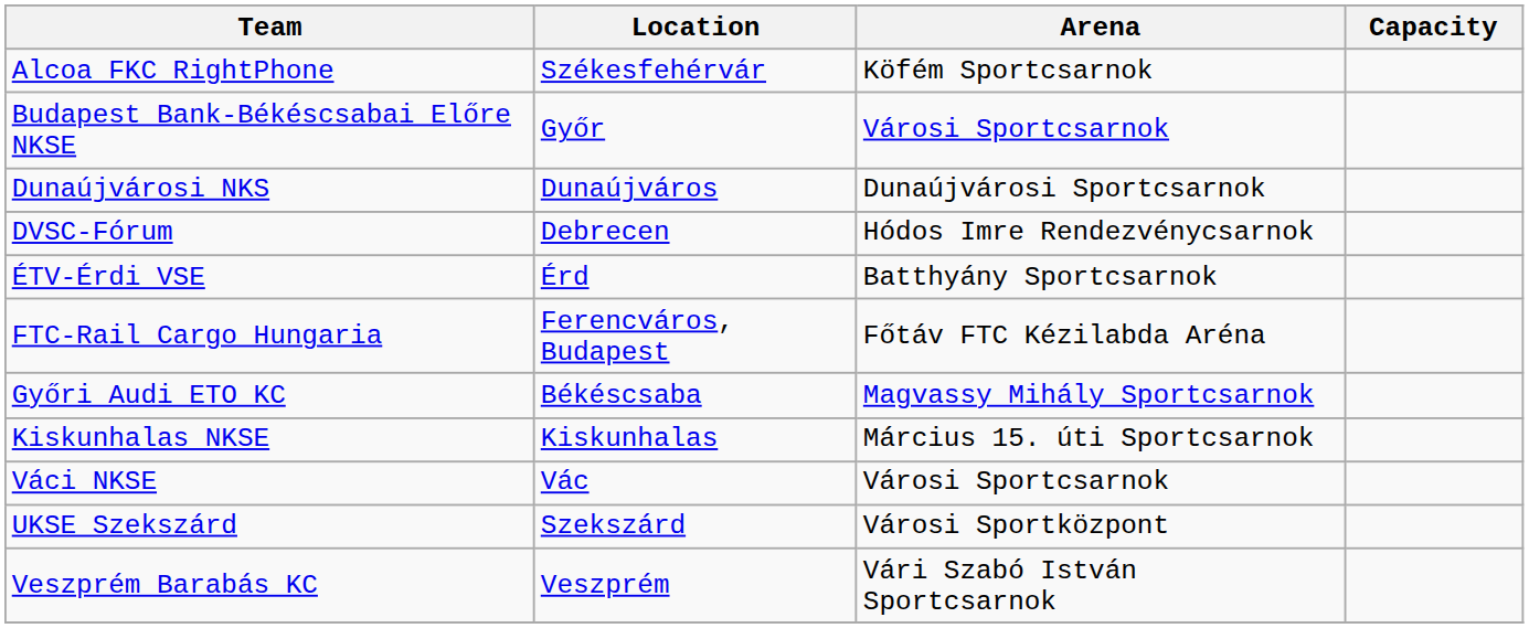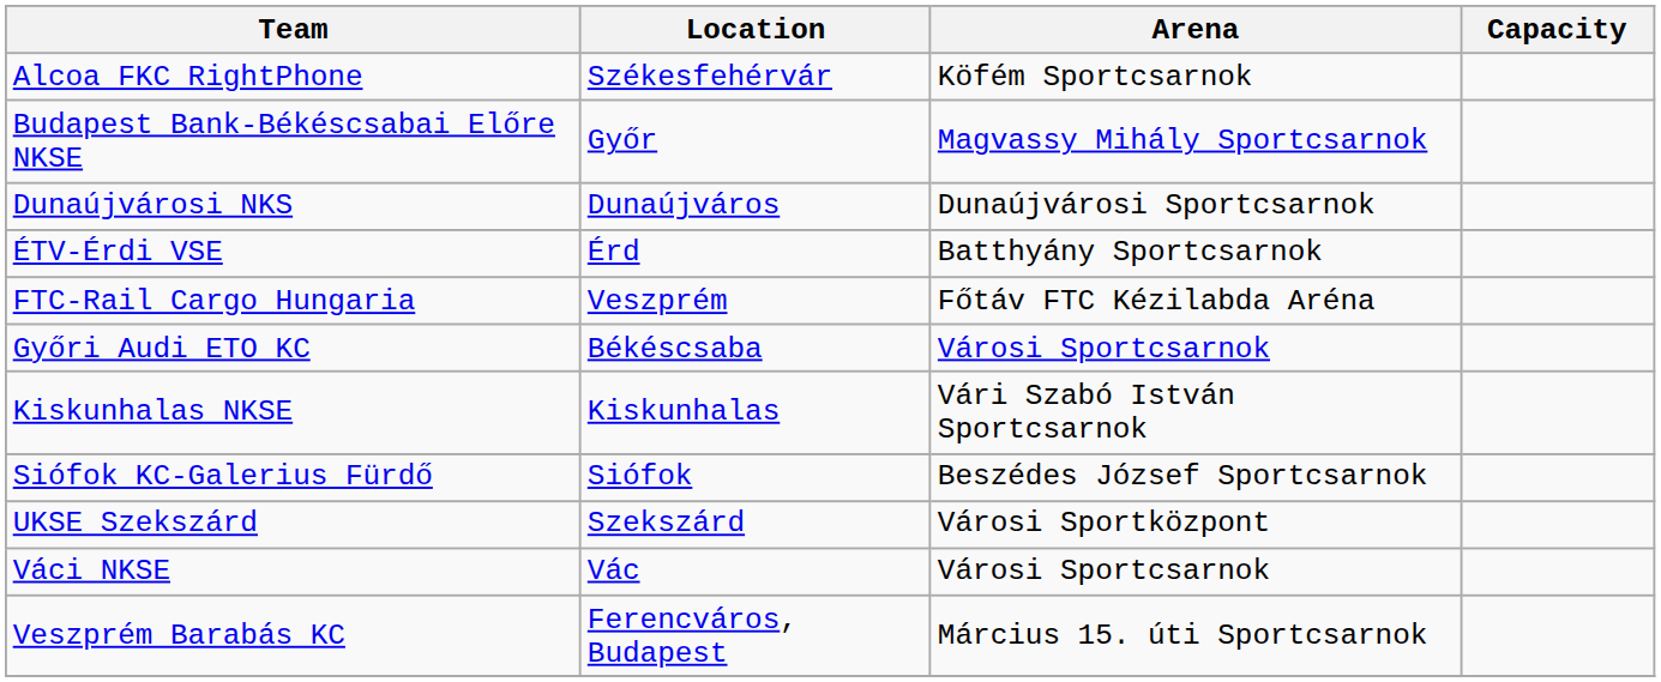 <table class="wikitable sortable" style="text-align: left;">
 <tr>
 <th class="unsortable">Team</th>
 <th class="unsortable">Location</th>
 <th class="unsortable">Arena</th>
 <th align="center">Capacity</th>
 </tr>
 <tr>
 <td width="250"><a href='#'>Alcoa FKC RightPhone</a></td>
 <td width="150"><a href='#'>Székesfehérvár</a></td>
 <td width="230">Köfém Sportcsarnok</td>
 <td width="80" align="center"></td>
 </tr>
 <tr>
 <td><a href='#'>Budapest Bank-Békéscsabai Előre NKSE</a></td>
 <td><a href='#'>Győr</a></td>
-<td><a href='#'>Városi Sportcsarnok</a></td>
+<td><a href='#'>Magvassy Mihály Sportcsarnok</a></td>
 <td align="center"></td>
 </tr>
 <tr>
 <td><a href='#'>Dunaújvárosi NKS</a></td>
 <td><a href='#'>Dunaújváros</a></td>
 <td>Dunaújvárosi Sportcsarnok</td>
-<td align="center"></td>
-</tr>
-<tr>
-<td><a href='#'>DVSC-Fórum</a></td>
-<td><a href='#'>Debrecen</a></td>
-<td>Hódos Imre Rendezvénycsarnok</td>
 <td align="center"></td>
 </tr>
 <tr>
 <td><a href='#'>ÉTV-Érdi VSE</a></td>
 <td><a href='#'>Érd</a></td>
 <td>Batthyány Sportcsarnok</td>
 <td align="center"></td>
 </tr>
 <tr>
 <td><a href='#'>FTC-Rail Cargo Hungaria</a></td>
-<td><a href='#'>Ferencváros</a>, <a href='#'>Budapest</a></td>
+<td><a href='#'>Veszprém</a></td>
 <td>Főtáv FTC Kézilabda Aréna</td>
 <td align="center"></td>
 </tr>
 <tr>
 <td><a href='#'>Győri Audi ETO KC</a></td>
 <td><a href='#'>Békéscsaba</a></td>
-<td><a href='#'>Magvassy Mihály Sportcsarnok</a></td>
+<td><a href='#'>Városi Sportcsarnok</a></td>
 <td align="center"></td>
 </tr>
 <tr>
 <td><a href='#'>Kiskunhalas NKSE</a></td>
 <td><a href='#'>Kiskunhalas</a></td>
-<td>Március 15. úti Sportcsarnok</td>
+<td>Vári Szabó István Sportcsarnok</td>
+<td align="center"></td>
+</tr>
+<tr>
+<td><a href='#'>Siófok KC-Galerius Fürdő</a></td>
+<td><a href='#'>Siófok</a></td>
+<td>Beszédes József Sportcsarnok</td>
+<td align="center"></td>
+</tr>
+<tr>
+<td><a href='#'>UKSE Szekszárd</a></td>
+<td><a href='#'>Szekszárd</a></td>
+<td>Városi Sportközpont</td>
 <td align="center"></td>
 </tr>
 <tr>
 <td><a href='#'>Váci NKSE</a></td>
 <td><a href='#'>Vác</a></td>
 <td>Városi Sportcsarnok</td>
 <td align="center"></td>
 </tr>
 <tr>
-<td><a href='#'>UKSE Szekszárd</a></td>
-<td><a href='#'>Szekszárd</a></td>
-<td>Városi Sportközpont</td>
-<td align="center"></td>
-</tr>
-<tr>
 <td><a href='#'>Veszprém Barabás KC</a></td>
-<td><a href='#'>Veszprém</a></td>
-<td>Vári Szabó István Sportcsarnok</td>
+<td><a href='#'>Ferencváros</a>, <a href='#'>Budapest</a></td>
+<td>Március 15. úti Sportcsarnok</td>
 <td align="center"></td>
 </tr>
 <tr>
 </tr>
 </table>
